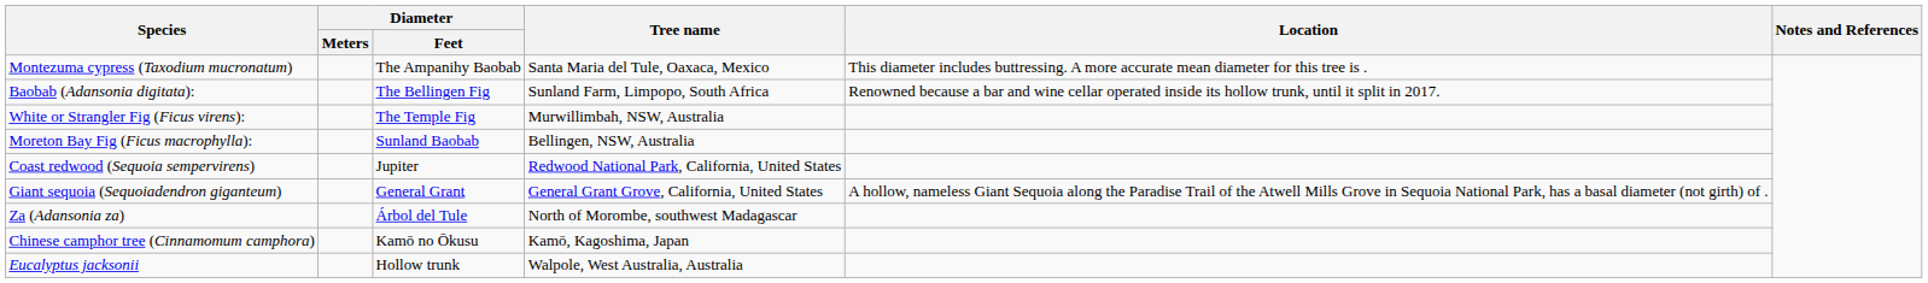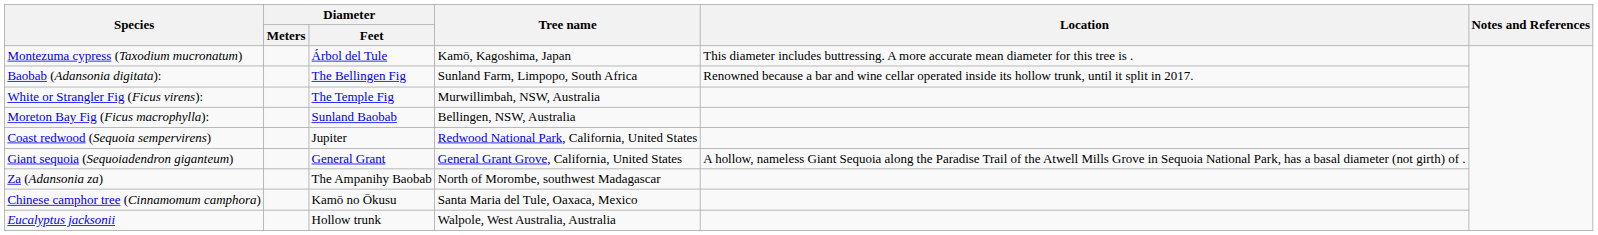 <table class="wikitable" font=90%">
 <tr>
 <th rowspan=2>Species</th>
 <th colspan=2>Diameter</th>
 <th rowspan=2>Tree name</th>
 <th rowspan=2>Location</th>
 <th rowspan=2>Notes and References</th>
 </tr>
 <tr>
 <th>Meters</th>
 <th>Feet</th>
 </tr>
 <tr>
 <td><a href='#'>Montezuma cypress</a> (<em>Taxodium mucronatum</em>)</td>
 <td></td>
-<td>The Ampanihy Baobab</td>
-<td>Santa Maria del Tule, Oaxaca, Mexico</td>
+<td><a href='#'>Árbol del Tule</a></td>
+<td>Kamō, Kagoshima, Japan</td>
 <td>This diameter includes buttressing. A more accurate mean diameter for this tree is .</td>
 </tr>
 <tr>
 <td><a href='#'>Baobab</a> (<em>Adansonia digitata</em>):</td>
 <td></td>
 <td><a href='#'>The Bellingen Fig</a></td>
 <td>Sunland Farm, Limpopo, South Africa</td>
 <td>Renowned because a bar and wine cellar operated inside its hollow trunk, until it split in 2017.</td>
 </tr>
 <tr>
 <td><a href='#'>White or Strangler Fig</a> (<em>Ficus virens</em>):</td>
 <td></td>
 <td><a href='#'>The Temple Fig</a></td>
 <td>Murwillimbah, NSW, Australia</td>
 <td></td>
 </tr>
 <tr>
 <td><a href='#'>Moreton Bay Fig</a> (<em>Ficus macrophylla</em>):</td>
 <td></td>
 <td><a href='#'>Sunland Baobab</a></td>
 <td>Bellingen, NSW, Australia</td>
 <td></td>
 </tr>
 <tr>
 <td><a href='#'>Coast redwood</a> (<em>Sequoia sempervirens</em>)</td>
 <td></td>
 <td>Jupiter</td>
 <td><a href='#'>Redwood National Park</a>, California, United States</td>
 <td></td>
 </tr>
 <tr>
 <td><a href='#'>Giant sequoia</a> (<em>Sequoiadendron giganteum</em>)</td>
 <td></td>
 <td><a href='#'>General Grant</a></td>
 <td><a href='#'>General Grant Grove</a>, California, United States</td>
 <td> A hollow, nameless Giant Sequoia along the Paradise Trail of the Atwell Mills Grove in Sequoia National Park, has a basal diameter (not girth) of .</td>
 </tr>
 <tr>
 <td><a href='#'>Za</a> (<em>Adansonia za</em>)</td>
 <td></td>
-<td><a href='#'>Árbol del Tule</a></td>
+<td>The Ampanihy Baobab</td>
 <td>North of Morombe, southwest Madagascar</td>
 <td></td>
 </tr>
 <tr>
 <td><a href='#'>Chinese camphor tree</a> (<em>Cinnamomum camphora</em>)</td>
 <td></td>
 <td>Kamō no Ōkusu</td>
-<td>Kamō, Kagoshima, Japan</td>
+<td>Santa Maria del Tule, Oaxaca, Mexico</td>
 <td></td>
 </tr>
 <tr>
 <td><em><a href='#'>Eucalyptus jacksonii</a></em></td>
 <td></td>
 <td>Hollow trunk</td>
 <td>Walpole, West Australia, Australia</td>
 <td></td>
 </tr>
 </table>
